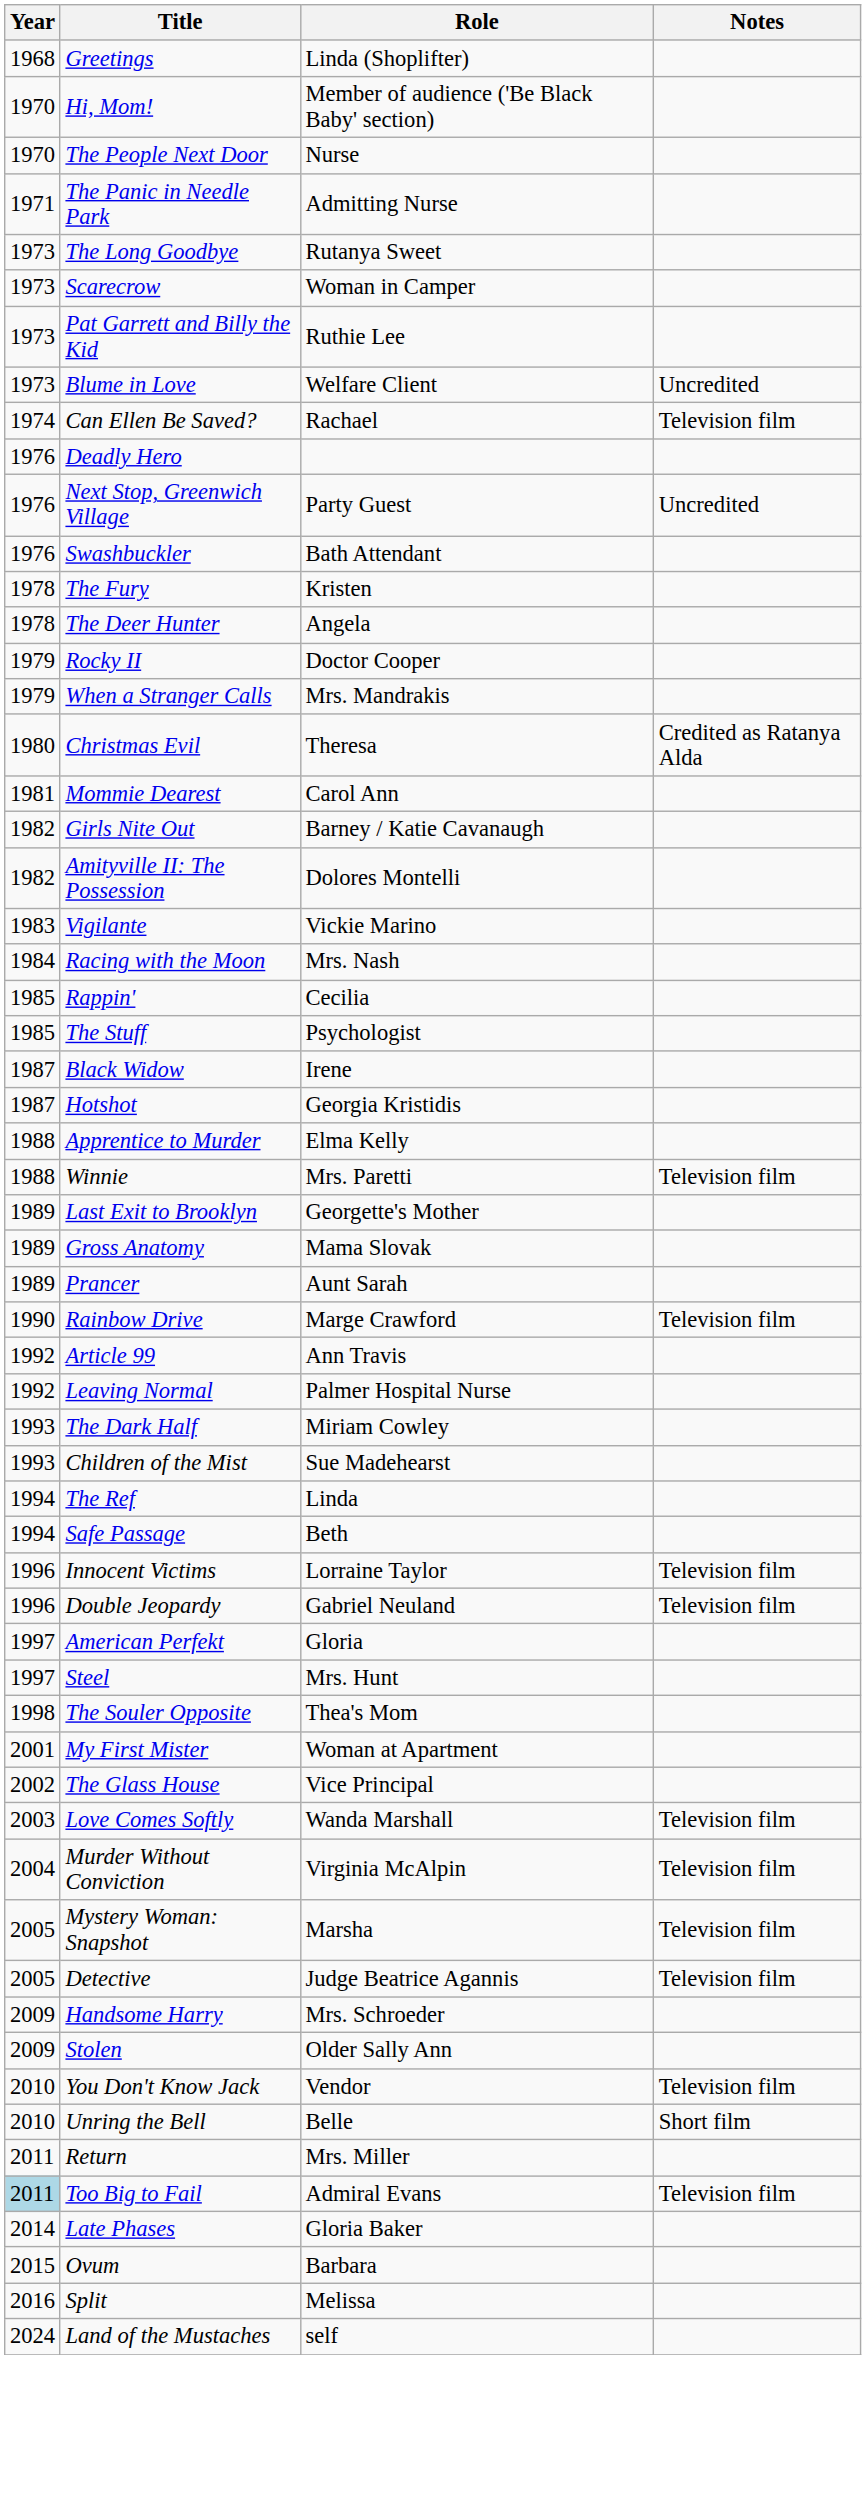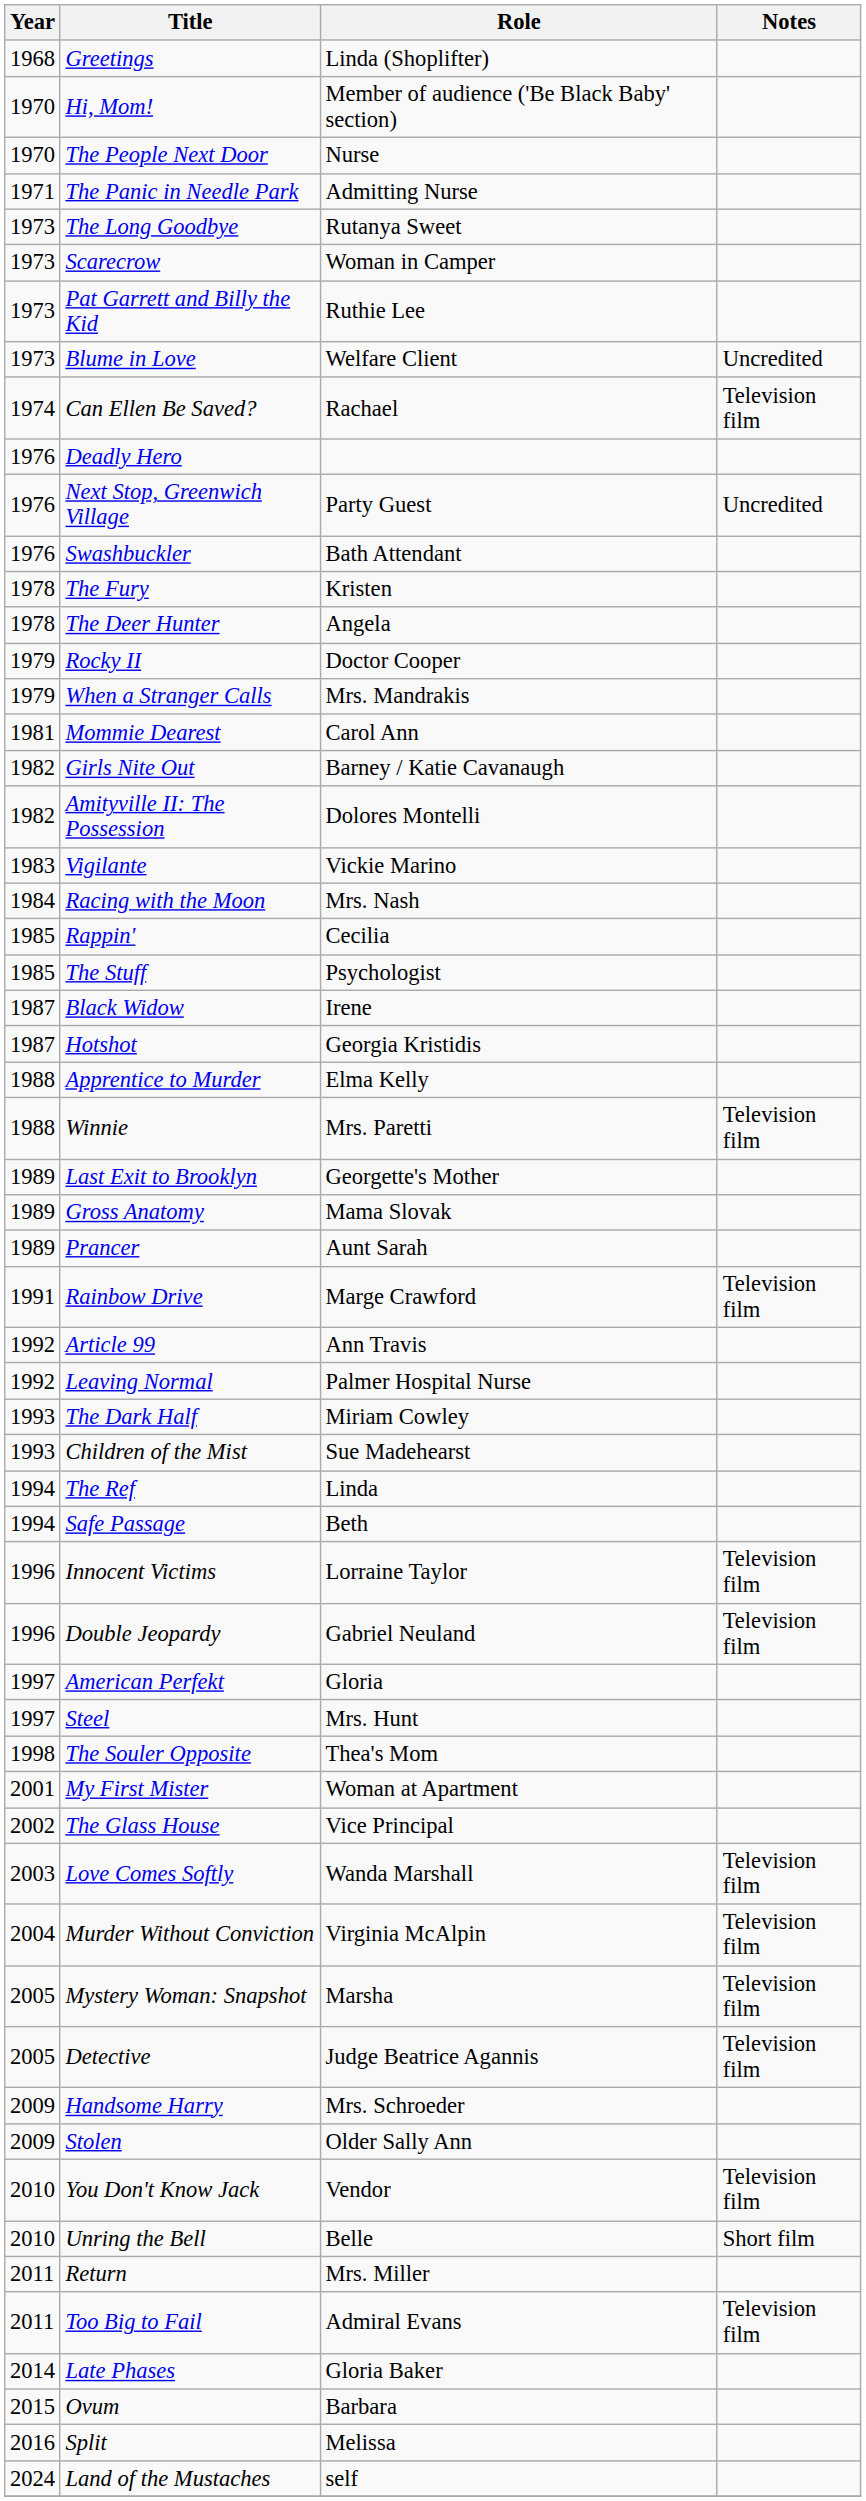 <table class="wikitable sortable">
 <tr>
 <th>Year</th>
 <th>Title</th>
 <th>Role</th>
 <th>Notes</th>
 </tr>
 <tr>
 <td>1968</td>
 <td><em><a href='#'>Greetings</a></em></td>
 <td>Linda (Shoplifter)</td>
 <td></td>
 </tr>
 <tr>
 <td>1970</td>
 <td><em><a href='#'>Hi, Mom!</a></em></td>
 <td>Member of audience ('Be Black Baby' section)</td>
 <td></td>
 </tr>
 <tr>
 <td>1970</td>
 <td><em><a href='#'>The People Next Door</a></em></td>
 <td>Nurse</td>
 <td></td>
 </tr>
 <tr>
 <td>1971</td>
 <td><em><a href='#'>The Panic in Needle Park</a></em></td>
 <td>Admitting Nurse</td>
 <td></td>
 </tr>
 <tr>
 <td>1973</td>
 <td><em><a href='#'>The Long Goodbye</a></em></td>
 <td>Rutanya Sweet</td>
 <td></td>
 </tr>
 <tr>
 <td>1973</td>
 <td><em><a href='#'>Scarecrow</a></em></td>
 <td>Woman in Camper</td>
 <td></td>
 </tr>
 <tr>
 <td>1973</td>
 <td><em><a href='#'>Pat Garrett and Billy the Kid</a></em></td>
 <td>Ruthie Lee</td>
 <td></td>
 </tr>
 <tr>
 <td>1973</td>
 <td><em><a href='#'>Blume in Love</a></em></td>
 <td>Welfare Client</td>
 <td>Uncredited</td>
 </tr>
 <tr>
 <td>1974</td>
 <td><em>Can Ellen Be Saved? </em></td>
 <td>Rachael</td>
 <td>Television film</td>
 </tr>
 <tr>
 <td>1976</td>
 <td><em><a href='#'>Deadly Hero</a></em></td>
 <td></td>
 <td></td>
 </tr>
 <tr>
 <td>1976</td>
 <td><em><a href='#'>Next Stop, Greenwich Village</a></em></td>
 <td>Party Guest</td>
 <td>Uncredited</td>
 </tr>
 <tr>
 <td>1976</td>
 <td><em><a href='#'>Swashbuckler</a></em></td>
 <td>Bath Attendant</td>
 <td></td>
 </tr>
 <tr>
 <td>1978</td>
 <td><em><a href='#'>The Fury</a></em></td>
 <td>Kristen</td>
 <td></td>
 </tr>
 <tr>
 <td>1978</td>
 <td><em><a href='#'>The Deer Hunter</a></em></td>
 <td>Angela</td>
 <td></td>
 </tr>
 <tr>
 <td>1979</td>
 <td><em><a href='#'>Rocky II</a></em></td>
 <td>Doctor Cooper</td>
 <td></td>
 </tr>
 <tr>
 <td>1979</td>
 <td><em><a href='#'>When a Stranger Calls</a></em></td>
 <td>Mrs. Mandrakis</td>
 <td></td>
 </tr>
 <tr>
-<td>1980</td>
-<td><em><a href='#'>Christmas Evil</a></em></td>
-<td>Theresa</td>
-<td>Credited as Ratanya Alda</td>
-</tr>
-<tr>
 <td>1981</td>
 <td><em><a href='#'>Mommie Dearest</a></em></td>
 <td>Carol Ann</td>
 <td></td>
 </tr>
 <tr>
 <td>1982</td>
 <td><em><a href='#'>Girls Nite Out</a></em></td>
 <td>Barney / Katie Cavanaugh</td>
 <td></td>
 </tr>
 <tr>
 <td>1982</td>
 <td><em><a href='#'>Amityville II: The Possession</a></em></td>
 <td>Dolores Montelli</td>
 <td></td>
 </tr>
 <tr>
 <td>1983</td>
 <td><em><a href='#'>Vigilante</a></em></td>
 <td>Vickie Marino</td>
 <td></td>
 </tr>
 <tr>
 <td>1984</td>
 <td><em><a href='#'>Racing with the Moon</a></em></td>
 <td>Mrs. Nash</td>
 <td></td>
 </tr>
 <tr>
 <td>1985</td>
 <td><em><a href='#'>Rappin'</a></em></td>
 <td>Cecilia</td>
 <td></td>
 </tr>
 <tr>
 <td>1985</td>
 <td><em><a href='#'>The Stuff</a></em></td>
 <td>Psychologist</td>
 <td></td>
 </tr>
 <tr>
 <td>1987</td>
 <td><em><a href='#'>Black Widow</a></em></td>
 <td>Irene</td>
 <td></td>
 </tr>
 <tr>
 <td>1987</td>
 <td><em><a href='#'>Hotshot</a></em></td>
 <td>Georgia Kristidis</td>
 <td></td>
 </tr>
 <tr>
 <td>1988</td>
 <td><em><a href='#'>Apprentice to Murder</a></em></td>
 <td>Elma Kelly</td>
 <td></td>
 </tr>
 <tr>
 <td>1988</td>
 <td><em>Winnie</em></td>
 <td>Mrs. Paretti</td>
 <td>Television film</td>
 </tr>
 <tr>
 <td>1989</td>
 <td><em><a href='#'>Last Exit to Brooklyn</a></em></td>
 <td>Georgette's Mother</td>
 <td></td>
 </tr>
 <tr>
 <td>1989</td>
 <td><em><a href='#'>Gross Anatomy</a></em></td>
 <td>Mama Slovak</td>
 <td></td>
 </tr>
 <tr>
 <td>1989</td>
 <td><em><a href='#'>Prancer</a></em></td>
 <td>Aunt Sarah</td>
 <td></td>
 </tr>
 <tr>
-<td>1990</td>
+<td>1991</td>
 <td><em><a href='#'>Rainbow Drive</a></em></td>
 <td>Marge Crawford</td>
 <td>Television film</td>
 </tr>
 <tr>
 <td>1992</td>
 <td><em><a href='#'>Article 99</a></em></td>
 <td>Ann Travis</td>
 <td></td>
 </tr>
 <tr>
 <td>1992</td>
 <td><em><a href='#'>Leaving Normal</a></em></td>
 <td>Palmer Hospital Nurse</td>
 <td></td>
 </tr>
 <tr>
 <td>1993</td>
 <td><em><a href='#'>The Dark Half</a></em></td>
 <td>Miriam Cowley</td>
 <td></td>
 </tr>
 <tr>
 <td>1993</td>
 <td><em>Children of the Mist</em></td>
 <td>Sue Madehearst</td>
 <td></td>
 </tr>
 <tr>
 <td>1994</td>
 <td><em><a href='#'>The Ref</a></em></td>
 <td>Linda</td>
 <td></td>
 </tr>
 <tr>
 <td>1994</td>
 <td><em><a href='#'>Safe Passage</a></em></td>
 <td>Beth</td>
 <td></td>
 </tr>
 <tr>
 <td>1996</td>
 <td><em>Innocent Victims</em></td>
 <td>Lorraine Taylor</td>
 <td>Television film</td>
 </tr>
 <tr>
 <td>1996</td>
 <td><em>Double Jeopardy</em></td>
 <td>Gabriel Neuland</td>
 <td>Television film</td>
 </tr>
 <tr>
 <td>1997</td>
 <td><em><a href='#'>American Perfekt</a></em></td>
 <td>Gloria</td>
 <td></td>
 </tr>
 <tr>
 <td>1997</td>
 <td><em><a href='#'>Steel</a></em></td>
 <td>Mrs. Hunt</td>
 <td></td>
 </tr>
 <tr>
 <td>1998</td>
 <td><em><a href='#'>The Souler Opposite</a> </em></td>
 <td>Thea's Mom</td>
 <td></td>
 </tr>
 <tr>
 <td>2001</td>
 <td><em><a href='#'>My First Mister</a></em></td>
 <td>Woman at Apartment</td>
 <td></td>
 </tr>
 <tr>
 <td>2002</td>
 <td><em><a href='#'>The Glass House</a></em></td>
 <td>Vice Principal</td>
 <td></td>
 </tr>
 <tr>
 <td>2003</td>
 <td><em><a href='#'>Love Comes Softly</a></em></td>
 <td>Wanda Marshall</td>
 <td>Television film</td>
 </tr>
 <tr>
 <td>2004</td>
 <td><em>Murder Without Conviction</em></td>
 <td>Virginia McAlpin</td>
 <td>Television film</td>
 </tr>
 <tr>
 <td>2005</td>
 <td><em>Mystery Woman: Snapshot</em></td>
 <td>Marsha</td>
 <td>Television film</td>
 </tr>
 <tr>
 <td>2005</td>
 <td><em>Detective</em></td>
 <td>Judge Beatrice Agannis</td>
 <td>Television film</td>
 </tr>
 <tr>
 <td>2009</td>
 <td><em><a href='#'>Handsome Harry</a></em></td>
 <td>Mrs. Schroeder</td>
 <td></td>
 </tr>
 <tr>
 <td>2009</td>
 <td><em><a href='#'>Stolen</a></em></td>
 <td>Older Sally Ann</td>
 <td></td>
 </tr>
 <tr>
 <td>2010</td>
 <td><em>You Don't Know Jack</em></td>
 <td>Vendor</td>
 <td>Television film</td>
 </tr>
 <tr>
 <td>2010</td>
 <td><em>Unring the Bell</em></td>
 <td>Belle</td>
 <td>Short film</td>
 </tr>
 <tr>
 <td>2011</td>
 <td><em>Return </em></td>
 <td>Mrs. Miller</td>
 <td></td>
 </tr>
 <tr>
-<td style="background: lightblue;">2011</td>
+<td>2011</td>
 <td><em><a href='#'>Too Big to Fail</a></em></td>
 <td>Admiral Evans</td>
 <td>Television film</td>
 </tr>
 <tr>
 <td>2014</td>
 <td><em><a href='#'>Late Phases</a></em></td>
 <td>Gloria Baker</td>
 <td></td>
 </tr>
 <tr>
 <td>2015</td>
 <td><em>Ovum</em></td>
 <td>Barbara</td>
 <td></td>
 </tr>
 <tr>
 <td>2016</td>
 <td><em>Split</em></td>
 <td>Melissa</td>
 <td></td>
 </tr>
 <tr>
 <td>2024</td>
 <td><em>Land of the Mustaches</em></td>
 <td>self</td>
 <td></td>
 </tr>
 <tr>
 </tr>
 </table>
